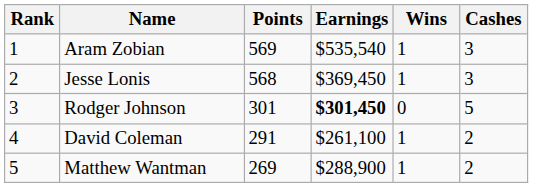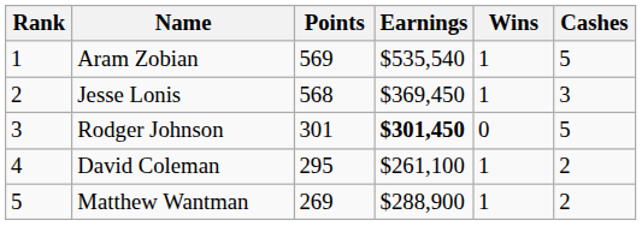 <table class="wikitable">
 <tr>
 <th style="width:40px;">Rank</th>
 <th style="width:150px;">Name</th>
 <th style="width:50px;">Points</th>
 <th style="width:50px;">Earnings</th>
 <th style="width:50px;">Wins</th>
 <th style="width:50px;">Cashes</th>
 </tr>
 <tr>
 <td>1</td>
 <td> Aram Zobian</td>
 <td>569</td>
 <td>$535,540</td>
 <td>1</td>
-<td>3</td>
+<td>5</td>
 </tr>
 <tr>
 <td>2</td>
 <td> Jesse Lonis</td>
 <td>568</td>
 <td>$369,450</td>
 <td>1</td>
 <td>3</td>
 </tr>
 <tr>
 <td>3</td>
 <td> Rodger Johnson</td>
 <td>301</td>
 <td><strong>$301,450</strong></td>
 <td>0</td>
 <td>5</td>
 </tr>
 <tr>
 <td>4</td>
 <td> David Coleman</td>
-<td>291</td>
+<td>295</td>
 <td>$261,100</td>
 <td>1</td>
 <td>2</td>
 </tr>
 <tr>
 <td>5</td>
 <td> Matthew Wantman</td>
 <td>269</td>
 <td>$288,900</td>
 <td>1</td>
 <td>2</td>
 </tr>
 </table>
